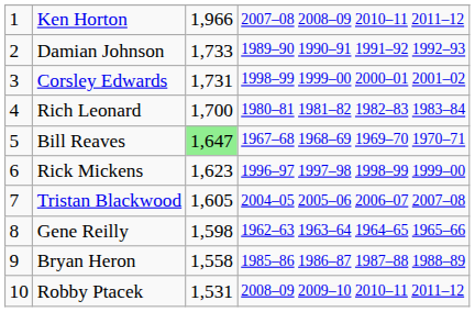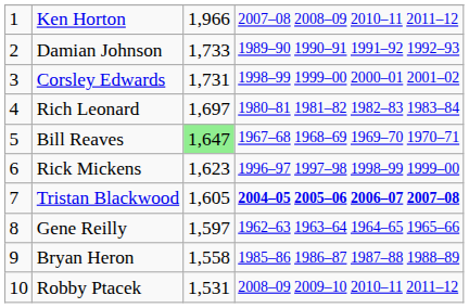 <table class="wikitable">
 <tr>
 </tr>
 <tr>
 <td>1</td>
 <td><a href='#'>Ken Horton</a></td>
 <td>1,966</td>
 <td style="font-size:80%;"><a href='#'>2007–08</a> <a href='#'>2008–09</a> <a href='#'>2010–11</a> <a href='#'>2011–12</a></td>
 </tr>
 <tr>
 <td>2</td>
 <td>Damian Johnson</td>
 <td>1,733</td>
 <td style="font-size:80%;"><a href='#'>1989–90</a> <a href='#'>1990–91</a> <a href='#'>1991–92</a> <a href='#'>1992–93</a></td>
 </tr>
 <tr>
 <td>3</td>
 <td><a href='#'>Corsley Edwards</a></td>
 <td>1,731</td>
 <td style="font-size:80%;"><a href='#'>1998–99</a> <a href='#'>1999–00</a> <a href='#'>2000–01</a> <a href='#'>2001–02</a></td>
 </tr>
 <tr>
 <td>4</td>
 <td>Rich Leonard</td>
-<td>1,700</td>
+<td>1,697</td>
 <td style="font-size:80%;"><a href='#'>1980–81</a> <a href='#'>1981–82</a> <a href='#'>1982–83</a> <a href='#'>1983–84</a></td>
 </tr>
 <tr>
 <td>5</td>
 <td>Bill Reaves</td>
 <td style="background: lightgreen;">1,647</td>
 <td style="font-size:80%;"><a href='#'>1967–68</a> <a href='#'>1968–69</a> <a href='#'>1969–70</a> <a href='#'>1970–71</a></td>
 </tr>
 <tr>
 <td>6</td>
 <td>Rick Mickens</td>
 <td>1,623</td>
 <td style="font-size:80%;"><a href='#'>1996–97</a> <a href='#'>1997–98</a> <a href='#'>1998–99</a> <a href='#'>1999–00</a></td>
 </tr>
 <tr>
 <td>7</td>
 <td><a href='#'>Tristan Blackwood</a></td>
 <td>1,605</td>
-<td style="font-size:80%;"><a href='#'>2004–05</a> <a href='#'>2005–06</a> <a href='#'>2006–07</a> <a href='#'>2007–08</a></td>
+<td style="font-size:80%;"><strong><a href='#'>2004–05</a> <a href='#'>2005–06</a> <a href='#'>2006–07</a> <a href='#'>2007–08</a></strong></td>
 </tr>
 <tr>
 <td>8</td>
 <td>Gene Reilly</td>
-<td>1,598</td>
+<td>1,597</td>
 <td style="font-size:80%;"><a href='#'>1962–63</a> <a href='#'>1963–64</a> <a href='#'>1964–65</a> <a href='#'>1965–66</a></td>
 </tr>
 <tr>
 <td>9</td>
 <td>Bryan Heron</td>
 <td>1,558</td>
 <td style="font-size:80%;"><a href='#'>1985–86</a> <a href='#'>1986–87</a> <a href='#'>1987–88</a> <a href='#'>1988–89</a></td>
 </tr>
 <tr>
 <td>10</td>
 <td>Robby Ptacek</td>
 <td>1,531</td>
 <td style="font-size:80%;"><a href='#'>2008–09</a> <a href='#'>2009–10</a> <a href='#'>2010–11</a> <a href='#'>2011–12</a></td>
 </tr>
 </table>
